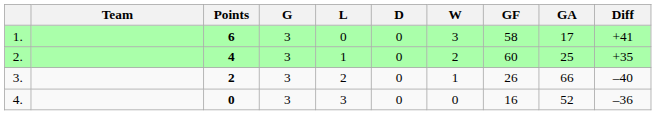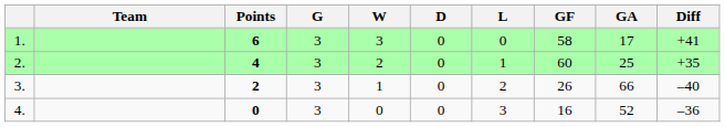 <table class=wikitable style="text-align:center">
 <tr bgcolor="#DCDCDC">
 <th width="25"></th>
 <th width="200">Team</th>
 <th width="60">Points</th>
 <th width="60">G</th>
+<th width="60">W</th>
+<th width="60">D</th>
 <th width="60">L</th>
-<th width="60">D</th>
-<th width="60">W</th>
 <th width="60">GF</th>
 <th width="60">GA</th>
 <th width="60">Diff</th>
 </tr>
 <tr bgcolor=#AAFFAA>
 <td>1.</td>
 <td align=left></td>
 <td><strong>6</strong></td>
 <td>3</td>
+<td>3</td>
 <td>0</td>
 <td>0</td>
-<td>3</td>
 <td>58</td>
 <td>17</td>
 <td>+41</td>
 </tr>
 <tr bgcolor=#AAFFAA>
 <td>2.</td>
 <td align=left></td>
 <td><strong>4</strong></td>
 <td>3</td>
+<td>2</td>
+<td>0</td>
 <td>1</td>
-<td>0</td>
-<td>2</td>
 <td>60</td>
 <td>25</td>
 <td>+35</td>
 </tr>
 <tr>
 <td>3.</td>
 <td align=left></td>
 <td><strong>2</strong></td>
 <td>3</td>
+<td>1</td>
+<td>0</td>
 <td>2</td>
-<td>0</td>
-<td>1</td>
 <td>26</td>
 <td>66</td>
 <td>–40</td>
 </tr>
 <tr>
 <td>4.</td>
 <td align=left></td>
 <td><strong>0</strong></td>
 <td>3</td>
-<td>3</td>
 <td>0</td>
 <td>0</td>
+<td>3</td>
 <td>16</td>
 <td>52</td>
 <td>–36</td>
 </tr>
 </table>
